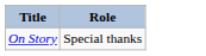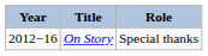 <table class="wikitable" style="font-size:95%;">
 <tr>
+<th style="background:#B0C4DE;">Year</th>
 <th style="background:#B0C4DE;">Title</th>
 <th style="background:#B0C4DE;">Role</th>
 </tr>
 <tr>
+<td>2012−16</td>
 <td><em><a href='#'>On Story</a></em></td>
 <td>Special thanks</td>
 </tr>
 </table>
